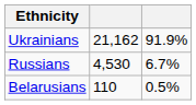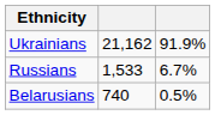 <table class="wikitable">
 <tr>
 <th>Ethnicity</th>
 <th></th>
 <th></th>
 </tr>
 <tr>
 <td><a href='#'>Ukrainians</a></td>
 <td>21,162</td>
 <td>91.9%</td>
 </tr>
 <tr>
 <td><a href='#'>Russians</a></td>
-<td>4,530</td>
+<td>1,533</td>
 <td>6.7%</td>
 </tr>
 <tr>
 <td><a href='#'>Belarusians</a></td>
-<td>110</td>
+<td>740</td>
 <td>0.5%</td>
 </tr>
 </table>
